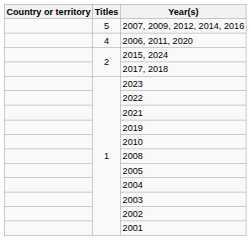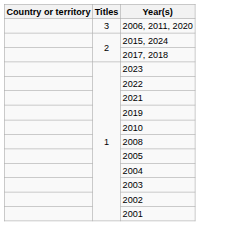 <table class="wikitable sortable" style="font-size: 95%;">
 <tr>
 <th>Country or territory</th>
 <th>Titles</th>
 <th>Year(s)</th>
 </tr>
 <tr>
 <td></td>
-<td rowspan="1" style="text-align:center;">5</td>
-<td>2007, 2009, 2012, 2014, 2016</td>
-</tr>
-<tr>
-<td></td>
-<td rowspan="1" style="text-align:center;">4</td>
+<td rowspan="1" style="text-align:center;">3</td>
 <td>2006, 2011, 2020</td>
 </tr>
 <tr>
 <td></td>
 <td rowspan="2" style="text-align:center;">2</td>
 <td>2015, 2024</td>
 </tr>
 <tr>
 <td></td>
 <td>2017, 2018</td>
 </tr>
 <tr>
 <td></td>
 <td rowspan="11" style="text-align:center;">1</td>
 <td>2023</td>
 </tr>
 <tr>
 <td></td>
 <td>2022</td>
 </tr>
 <tr>
 <td></td>
 <td>2021</td>
 </tr>
 <tr>
 <td></td>
 <td>2019</td>
 </tr>
 <tr>
 <td></td>
 <td>2010</td>
 </tr>
 <tr>
 <td></td>
 <td>2008</td>
 </tr>
 <tr>
 <td></td>
 <td>2005</td>
 </tr>
 <tr>
 <td></td>
 <td>2004</td>
 </tr>
 <tr>
 <td></td>
 <td>2003</td>
 </tr>
 <tr>
 <td></td>
 <td>2002</td>
 </tr>
 <tr>
 <td></td>
 <td>2001</td>
 </tr>
 </table>
